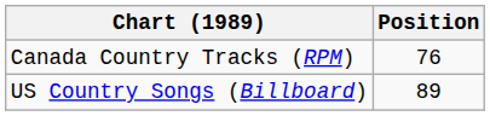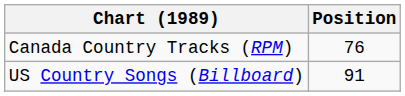 <table class="wikitable sortable">
 <tr>
 <th scope="col">Chart (1989)</th>
 <th scope="col">Position</th>
 </tr>
 <tr>
 <td>Canada Country Tracks (<em><a href='#'>RPM</a></em>)</td>
 <td align="center">76</td>
 </tr>
 <tr>
 <td>US <a href='#'>Country Songs</a> (<em><a href='#'>Billboard</a></em>)</td>
-<td align="center">89</td>
+<td align="center">91</td>
 </tr>
 </table>
